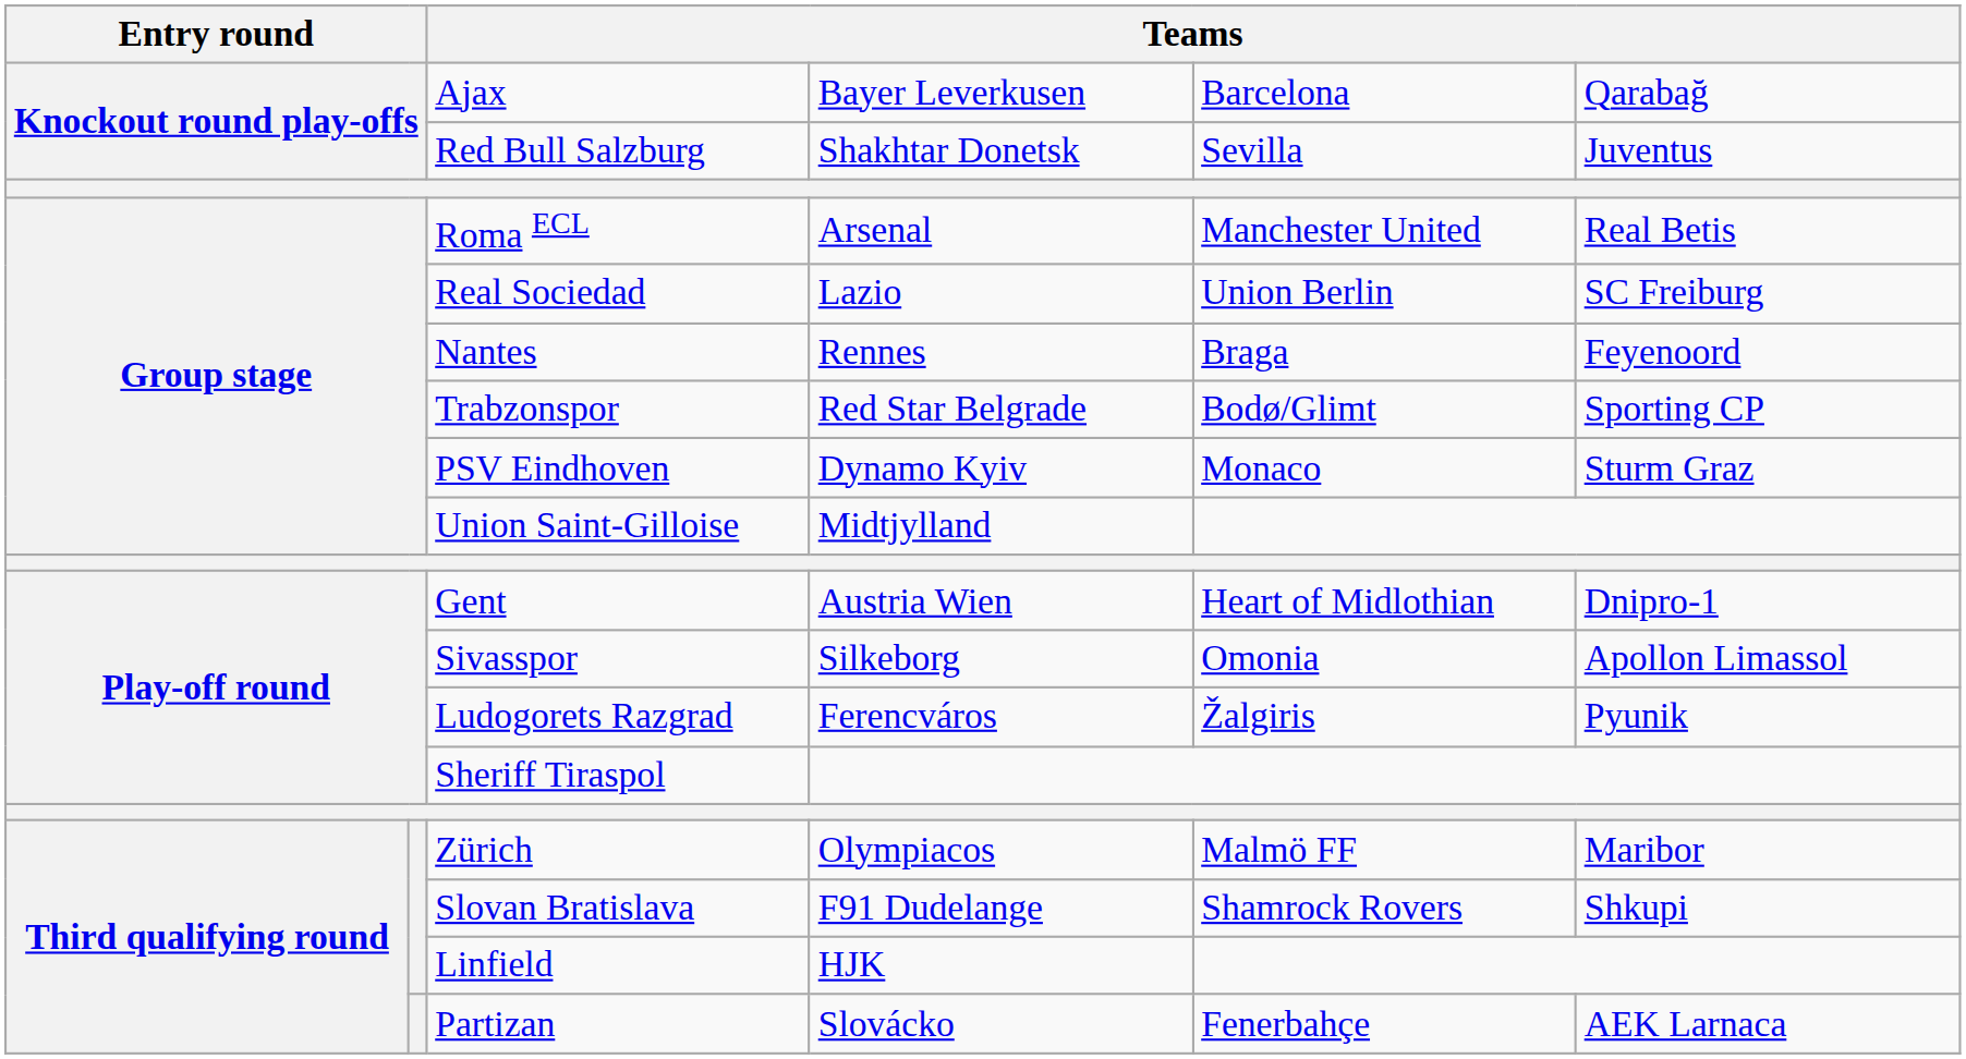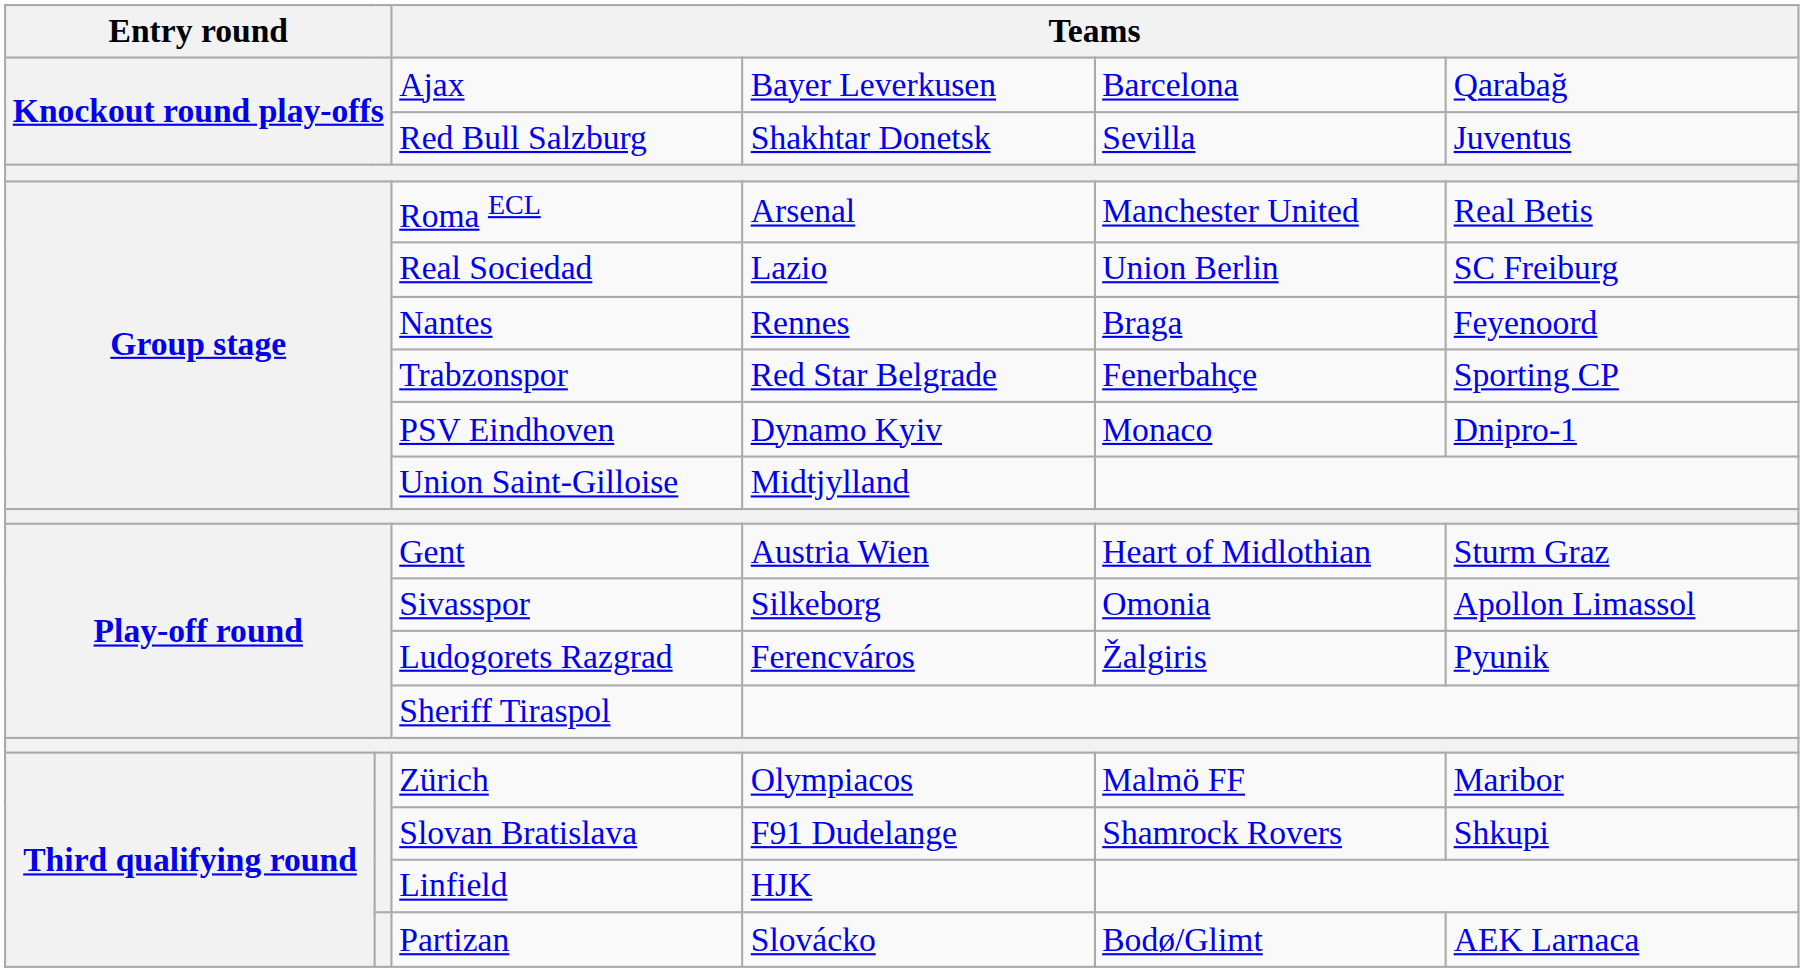 <table class="wikitable">
 <tr>
 <th colspan=2>Entry round</th>
 <th colspan=4>Teams</th>
 </tr>
 <tr>
 <th colspan=2 rowspan=2><a href='#'>Knockout round play-offs</a></th>
 <td style="min-width:10em"> <a href='#'>Ajax</a> </td>
 <td style="min-width:10em"> <a href='#'>Bayer Leverkusen</a> </td>
 <td style="min-width:10em"> <a href='#'>Barcelona</a> </td>
 <td> <a href='#'>Qarabağ</a> </td>
 </tr>
 <tr>
 <td style="min-width:10em"> <a href='#'>Red Bull Salzburg</a> </td>
 <td style="min-width:10em"> <a href='#'>Shakhtar Donetsk</a> </td>
 <td style="min-width:10em"> <a href='#'>Sevilla</a> </td>
 <td style="min-width:10em"> <a href='#'>Juventus</a> </td>
 </tr>
 <tr>
 <th colspan=6></th>
 </tr>
 <tr>
 <th colspan=2 rowspan=6><a href='#'>Group stage</a></th>
 <td> <a href='#'>Roma</a> <sup><a href='#'>ECL</a></sup></td>
 <td> <a href='#'>Arsenal</a> </td>
 <td> <a href='#'>Manchester United</a> </td>
 <td> <a href='#'>Real Betis</a> </td>
 </tr>
 <tr>
 <td> <a href='#'>Real Sociedad</a> </td>
 <td> <a href='#'>Lazio</a> </td>
 <td> <a href='#'>Union Berlin</a> </td>
 <td> <a href='#'>SC Freiburg</a> </td>
 </tr>
 <tr>
 <td> <a href='#'>Nantes</a> </td>
 <td> <a href='#'>Rennes</a> </td>
 <td> <a href='#'>Braga</a> </td>
 <td> <a href='#'>Feyenoord</a> </td>
 </tr>
 <tr>
 <td> <a href='#'>Trabzonspor</a> </td>
 <td> <a href='#'>Red Star Belgrade</a> </td>
-<td> <a href='#'>Bodø/Glimt</a> </td>
+<td> <a href='#'>Fenerbahçe</a> </td>
 <td style="min-width:10em"> <a href='#'>Sporting CP</a> </td>
 </tr>
 <tr>
 <td> <a href='#'>PSV Eindhoven</a> </td>
 <td> <a href='#'>Dynamo Kyiv</a> </td>
 <td> <a href='#'>Monaco</a> </td>
-<td> <a href='#'>Sturm Graz</a> </td>
+<td> <a href='#'>Dnipro-1</a> </td>
 </tr>
 <tr>
 <td> <a href='#'>Union Saint-Gilloise</a> </td>
 <td> <a href='#'>Midtjylland</a> </td>
 <td colspan=2></td>
 </tr>
 <tr>
 <th colspan=6></th>
 </tr>
 <tr>
 <th colspan=2 rowspan=4><a href='#'>Play-off round</a></th>
 <td> <a href='#'>Gent</a> </td>
 <td> <a href='#'>Austria Wien</a> </td>
 <td> <a href='#'>Heart of Midlothian</a> </td>
-<td> <a href='#'>Dnipro-1</a> </td>
+<td> <a href='#'>Sturm Graz</a> </td>
 </tr>
 <tr>
 <td> <a href='#'>Sivasspor</a> </td>
 <td> <a href='#'>Silkeborg</a> </td>
 <td> <a href='#'>Omonia</a> </td>
 <td> <a href='#'>Apollon Limassol</a> </td>
 </tr>
 <tr>
 <td> <a href='#'>Ludogorets Razgrad</a> </td>
 <td> <a href='#'>Ferencváros</a> </td>
 <td> <a href='#'>Žalgiris</a> </td>
 <td> <a href='#'>Pyunik</a> </td>
 </tr>
 <tr>
 <td> <a href='#'>Sheriff Tiraspol</a> </td>
 <td colspan=3></td>
 </tr>
 <tr>
 <th colspan=6></th>
 </tr>
 <tr>
 <th rowspan=4><a href='#'>Third qualifying round</a></th>
 <th rowspan=3></th>
 <td> <a href='#'>Zürich</a> </td>
 <td> <a href='#'>Olympiacos</a> </td>
 <td> <a href='#'>Malmö FF</a> </td>
 <td> <a href='#'>Maribor</a> </td>
 </tr>
 <tr>
 <td> <a href='#'>Slovan Bratislava</a> </td>
 <td> <a href='#'>F91 Dudelange</a> </td>
 <td> <a href='#'>Shamrock Rovers</a> </td>
 <td> <a href='#'>Shkupi</a> </td>
 </tr>
 <tr>
 <td> <a href='#'>Linfield</a> </td>
 <td> <a href='#'>HJK</a> </td>
 <td colspan=2></td>
 </tr>
 <tr>
 <th></th>
 <td> <a href='#'>Partizan</a> </td>
 <td> <a href='#'>Slovácko</a> </td>
-<td> <a href='#'>Fenerbahçe</a> </td>
+<td> <a href='#'>Bodø/Glimt</a> </td>
 <td> <a href='#'>AEK Larnaca</a> </td>
 </tr>
 </table>
